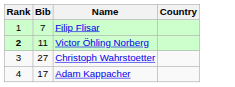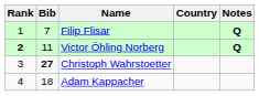 <table class="wikitable" style="text-align:center;">
 <tr>
 <th>Rank</th>
 <th>Bib</th>
 <th>Name</th>
 <th>Country</th>
+<th>Notes</th>
 </tr>
 <tr bgcolor="#ccffcc">
 <td>1</td>
 <td>7</td>
 <td align=left><a href='#'>Filip Flisar</a></td>
 <td align=left></td>
+<td><strong>Q</strong></td>
 </tr>
 <tr bgcolor="#ccffcc">
 <td><strong>2</strong></td>
 <td>11</td>
 <td align=left><a href='#'>Victor Öhling Norberg</a></td>
 <td align=left></td>
+<td><strong>Q</strong></td>
 </tr>
 <tr>
 <td>3</td>
-<td>27</td>
+<td><strong>27</strong></td>
 <td align=left><a href='#'>Christoph Wahrstoetter</a></td>
 <td align=left></td>
+<td></td>
 </tr>
 <tr>
 <td>4</td>
-<td>17</td>
+<td>18</td>
 <td align=left><a href='#'>Adam Kappacher</a></td>
 <td align=left></td>
+<td></td>
 </tr>
 </table>
